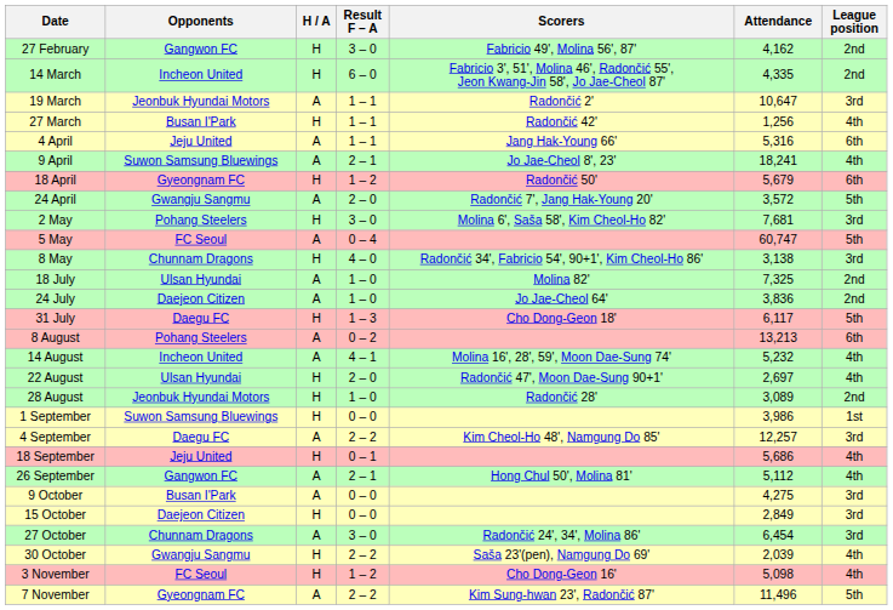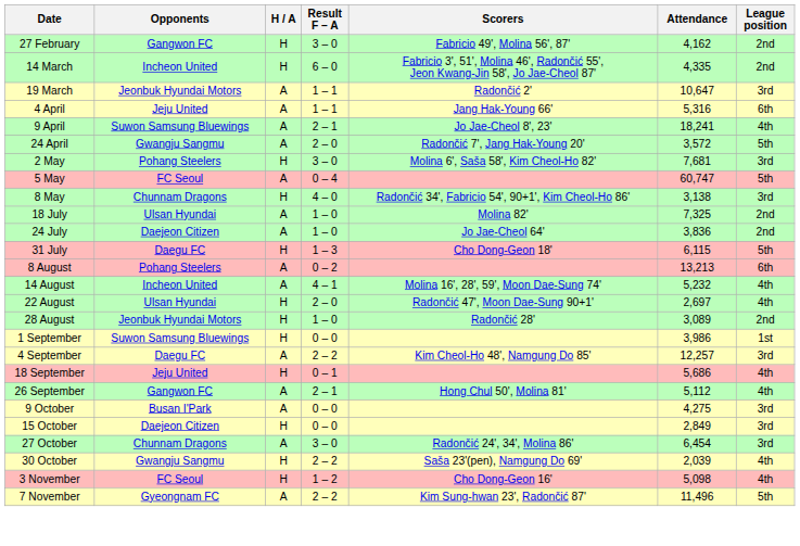 <table class="wikitable" style="text-align:center; width:90%">
 <tr>
 <th>Date</th>
 <th>Opponents</th>
 <th>H / A</th>
 <th>Result<br>F – A</th>
 <th>Scorers</th>
 <th>Attendance</th>
 <th>League<br>position</th>
 </tr>
 <tr style="background:#bfb;">
 <td>27 February</td>
 <td><a href='#'>Gangwon FC</a></td>
 <td>H</td>
 <td>3 – 0</td>
 <td><a href='#'>Fabricio</a> 49', <a href='#'>Molina</a> 56', 87'</td>
 <td>4,162</td>
 <td>2nd</td>
 </tr>
 <tr style="background:#bfb;">
 <td>14 March</td>
 <td><a href='#'>Incheon United</a></td>
 <td>H</td>
 <td>6 – 0</td>
 <td><a href='#'>Fabricio</a> 3', 51', <a href='#'>Molina</a> 46', <a href='#'>Radončić</a> 55', <br> <a href='#'>Jeon Kwang-Jin</a> 58', <a href='#'>Jo Jae-Cheol</a> 87'</td>
 <td>4,335</td>
 <td>2nd</td>
 </tr>
 <tr style="background:#ffb;">
 <td>19 March</td>
 <td><a href='#'>Jeonbuk Hyundai Motors</a></td>
 <td>A</td>
 <td>1 – 1</td>
 <td><a href='#'>Radončić</a> 2'</td>
 <td>10,647</td>
 <td>3rd</td>
 </tr>
 <tr style="background:#ffb;">
-<td>27 March</td>
-<td><a href='#'>Busan I'Park</a></td>
-<td>H</td>
-<td>1 – 1</td>
-<td><a href='#'>Radončić</a> 42'</td>
-<td>1,256</td>
-<td>4th</td>
-</tr>
-<tr style="background:#ffb;">
 <td>4 April</td>
 <td><a href='#'>Jeju United</a></td>
 <td>A</td>
 <td>1 – 1</td>
 <td><a href='#'>Jang Hak-Young</a> 66'</td>
 <td>5,316</td>
 <td>6th</td>
 </tr>
 <tr style="background:#bfb;">
 <td>9 April</td>
 <td><a href='#'>Suwon Samsung Bluewings</a></td>
 <td>A</td>
 <td>2 – 1</td>
 <td><a href='#'>Jo Jae-Cheol</a> 8', 23'</td>
 <td>18,241</td>
 <td>4th</td>
-</tr>
-<tr style="background:#fbb;">
-<td>18 April</td>
-<td><a href='#'>Gyeongnam FC</a></td>
-<td>H</td>
-<td>1 – 2</td>
-<td><a href='#'>Radončić</a> 50'</td>
-<td>5,679</td>
-<td>6th</td>
 </tr>
 <tr style="background:#bfb;">
 <td>24 April</td>
 <td><a href='#'>Gwangju Sangmu</a></td>
 <td>A</td>
 <td>2 – 0</td>
 <td><a href='#'>Radončić</a> 7', <a href='#'>Jang Hak-Young</a> 20'</td>
 <td>3,572</td>
 <td>5th</td>
 </tr>
 <tr style="background:#bfb;">
 <td>2 May</td>
 <td><a href='#'>Pohang Steelers</a></td>
 <td>H</td>
 <td>3 – 0</td>
 <td><a href='#'>Molina</a> 6', <a href='#'>Saša</a> 58', <a href='#'>Kim Cheol-Ho</a> 82'</td>
 <td>7,681</td>
 <td>3rd</td>
 </tr>
 <tr style="background:#fbb;">
 <td>5 May</td>
 <td><a href='#'>FC Seoul</a></td>
 <td>A</td>
 <td>0 – 4</td>
 <td></td>
 <td>60,747</td>
 <td>5th</td>
 </tr>
 <tr style="background:#bfb;">
 <td>8 May</td>
 <td><a href='#'>Chunnam Dragons</a></td>
 <td>H</td>
 <td>4 – 0</td>
 <td><a href='#'>Radončić</a> 34', <a href='#'>Fabricio</a> 54', 90+1', <a href='#'>Kim Cheol-Ho</a> 86'</td>
 <td>3,138</td>
 <td>3rd</td>
 </tr>
 <tr style="background:#bfb;">
 <td>18 July</td>
 <td><a href='#'>Ulsan Hyundai</a></td>
 <td>A</td>
 <td>1 – 0</td>
 <td><a href='#'>Molina</a> 82'</td>
 <td>7,325</td>
 <td>2nd</td>
 </tr>
 <tr style="background:#bfb;">
 <td>24 July</td>
 <td><a href='#'>Daejeon Citizen</a></td>
 <td>A</td>
 <td>1 – 0</td>
 <td><a href='#'>Jo Jae-Cheol</a> 64'</td>
 <td>3,836</td>
 <td>2nd</td>
 </tr>
 <tr style="background:#fbb;">
 <td>31 July</td>
 <td><a href='#'>Daegu FC</a></td>
 <td>H</td>
 <td>1 – 3</td>
 <td><a href='#'>Cho Dong-Geon</a> 18'</td>
-<td>6,117</td>
+<td>6,115</td>
 <td>5th</td>
 </tr>
 <tr style="background:#fbb;">
 <td>8 August</td>
 <td><a href='#'>Pohang Steelers</a></td>
 <td>A</td>
 <td>0 – 2</td>
 <td></td>
 <td>13,213</td>
 <td>6th</td>
 </tr>
 <tr style="background:#bfb;">
 <td>14 August</td>
 <td><a href='#'>Incheon United</a></td>
 <td>A</td>
 <td>4 – 1</td>
 <td><a href='#'>Molina</a> 16', 28', 59', <a href='#'>Moon Dae-Sung</a> 74'</td>
 <td>5,232</td>
 <td>4th</td>
 </tr>
 <tr style="background:#bfb;">
 <td>22 August</td>
 <td><a href='#'>Ulsan Hyundai</a></td>
 <td>H</td>
 <td>2 – 0</td>
 <td><a href='#'>Radončić</a> 47', <a href='#'>Moon Dae-Sung</a> 90+1'</td>
 <td>2,697</td>
 <td>4th</td>
 </tr>
 <tr style="background:#bfb;">
 <td>28 August</td>
 <td><a href='#'>Jeonbuk Hyundai Motors</a></td>
 <td>H</td>
 <td>1 – 0</td>
 <td><a href='#'>Radončić</a> 28'</td>
 <td>3,089</td>
 <td>2nd</td>
 </tr>
 <tr style="background:#ffb;">
 <td>1 September</td>
 <td><a href='#'>Suwon Samsung Bluewings</a></td>
 <td>H</td>
 <td>0 – 0</td>
 <td></td>
 <td>3,986</td>
 <td>1st</td>
 </tr>
 <tr style="background:#ffb;">
 <td>4 September</td>
 <td><a href='#'>Daegu FC</a></td>
 <td>A</td>
 <td>2 – 2</td>
 <td><a href='#'>Kim Cheol-Ho</a> 48', <a href='#'>Namgung Do</a> 85'</td>
 <td>12,257</td>
 <td>3rd</td>
 </tr>
 <tr style="background:#fbb;">
 <td>18 September</td>
 <td><a href='#'>Jeju United</a></td>
 <td>H</td>
 <td>0 – 1</td>
 <td></td>
 <td>5,686</td>
 <td>4th</td>
 </tr>
 <tr style="background:#bfb;">
 <td>26 September</td>
 <td><a href='#'>Gangwon FC</a></td>
 <td>A</td>
 <td>2 – 1</td>
 <td><a href='#'>Hong Chul</a> 50', <a href='#'>Molina</a> 81'</td>
 <td>5,112</td>
 <td>4th</td>
 </tr>
 <tr style="background:#ffb;">
 <td>9 October</td>
 <td><a href='#'>Busan I'Park</a></td>
 <td>A</td>
 <td>0 – 0</td>
 <td></td>
 <td>4,275</td>
 <td>3rd</td>
 </tr>
 <tr style="background:#ffb;">
 <td>15 October</td>
 <td><a href='#'>Daejeon Citizen</a></td>
 <td>H</td>
 <td>0 – 0</td>
 <td></td>
 <td>2,849</td>
 <td>3rd</td>
 </tr>
 <tr style="background:#bfb;">
 <td>27 October</td>
 <td><a href='#'>Chunnam Dragons</a></td>
 <td>A</td>
 <td>3 – 0</td>
 <td><a href='#'>Radončić</a> 24', 34', <a href='#'>Molina</a> 86'</td>
 <td>6,454</td>
 <td>3rd</td>
 </tr>
 <tr style="background:#ffb;">
 <td>30 October</td>
 <td><a href='#'>Gwangju Sangmu</a></td>
 <td>H</td>
 <td>2 – 2</td>
 <td><a href='#'>Saša</a> 23'(pen), <a href='#'>Namgung Do</a> 69'</td>
 <td>2,039</td>
 <td>4th</td>
 </tr>
 <tr style="background:#fbb;">
 <td>3 November</td>
 <td><a href='#'>FC Seoul</a></td>
 <td>H</td>
 <td>1 – 2</td>
 <td><a href='#'>Cho Dong-Geon</a> 16'</td>
 <td>5,098</td>
 <td>4th</td>
 </tr>
 <tr style="background:#ffb;">
 <td>7 November</td>
 <td><a href='#'>Gyeongnam FC</a></td>
 <td>A</td>
 <td>2 – 2</td>
 <td><a href='#'>Kim Sung-hwan</a> 23', <a href='#'>Radončić</a> 87'</td>
 <td>11,496</td>
 <td>5th</td>
 </tr>
 </table>
